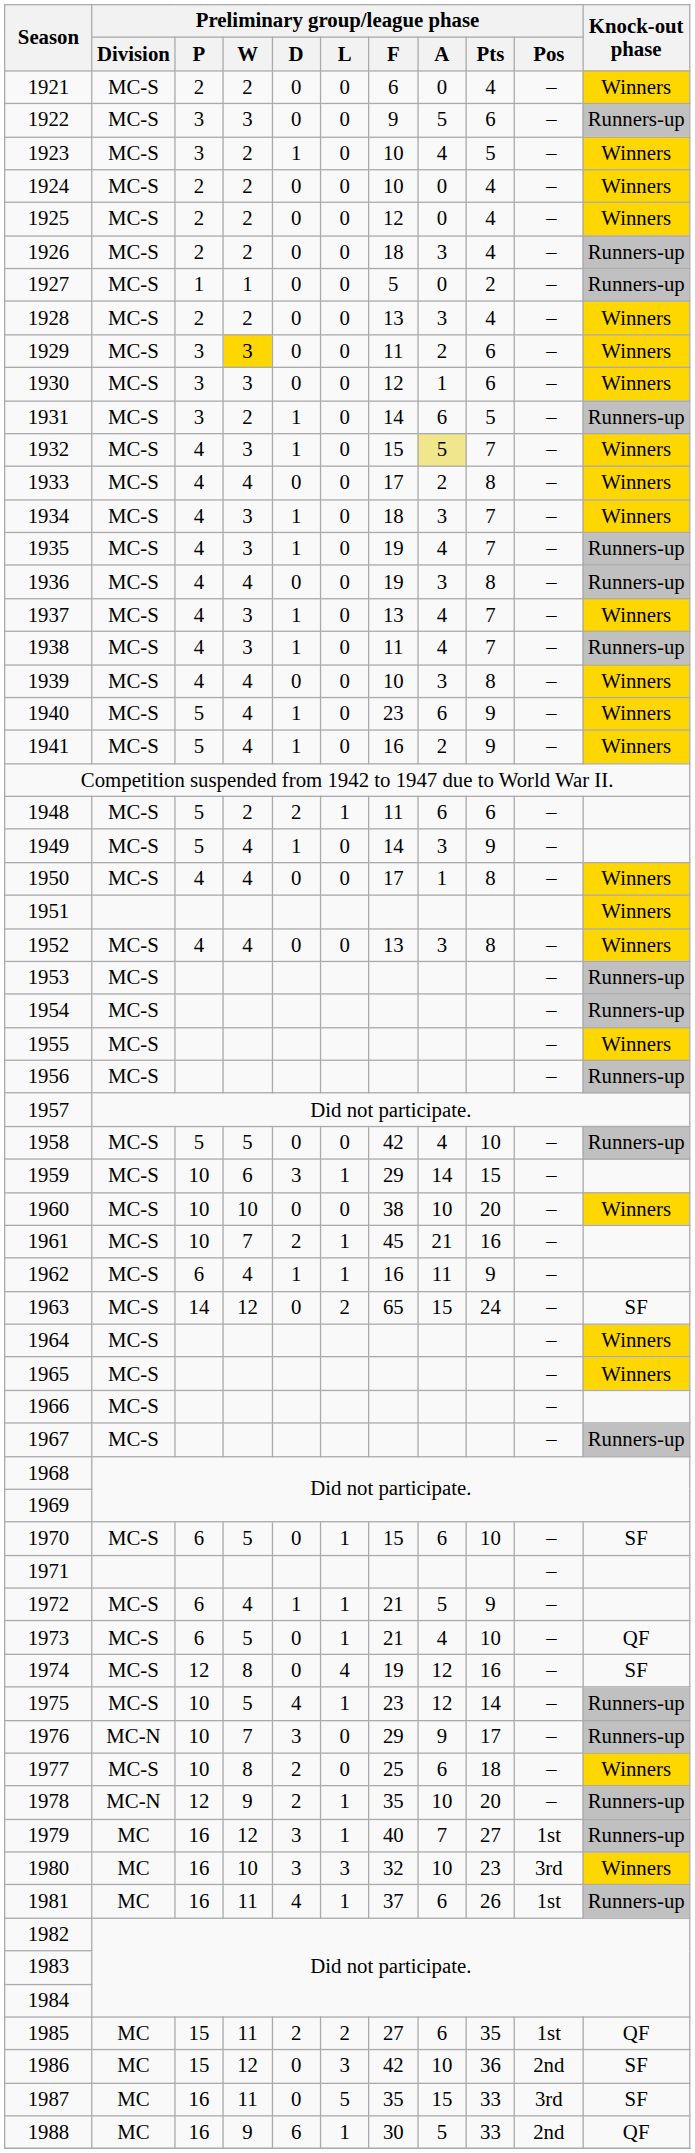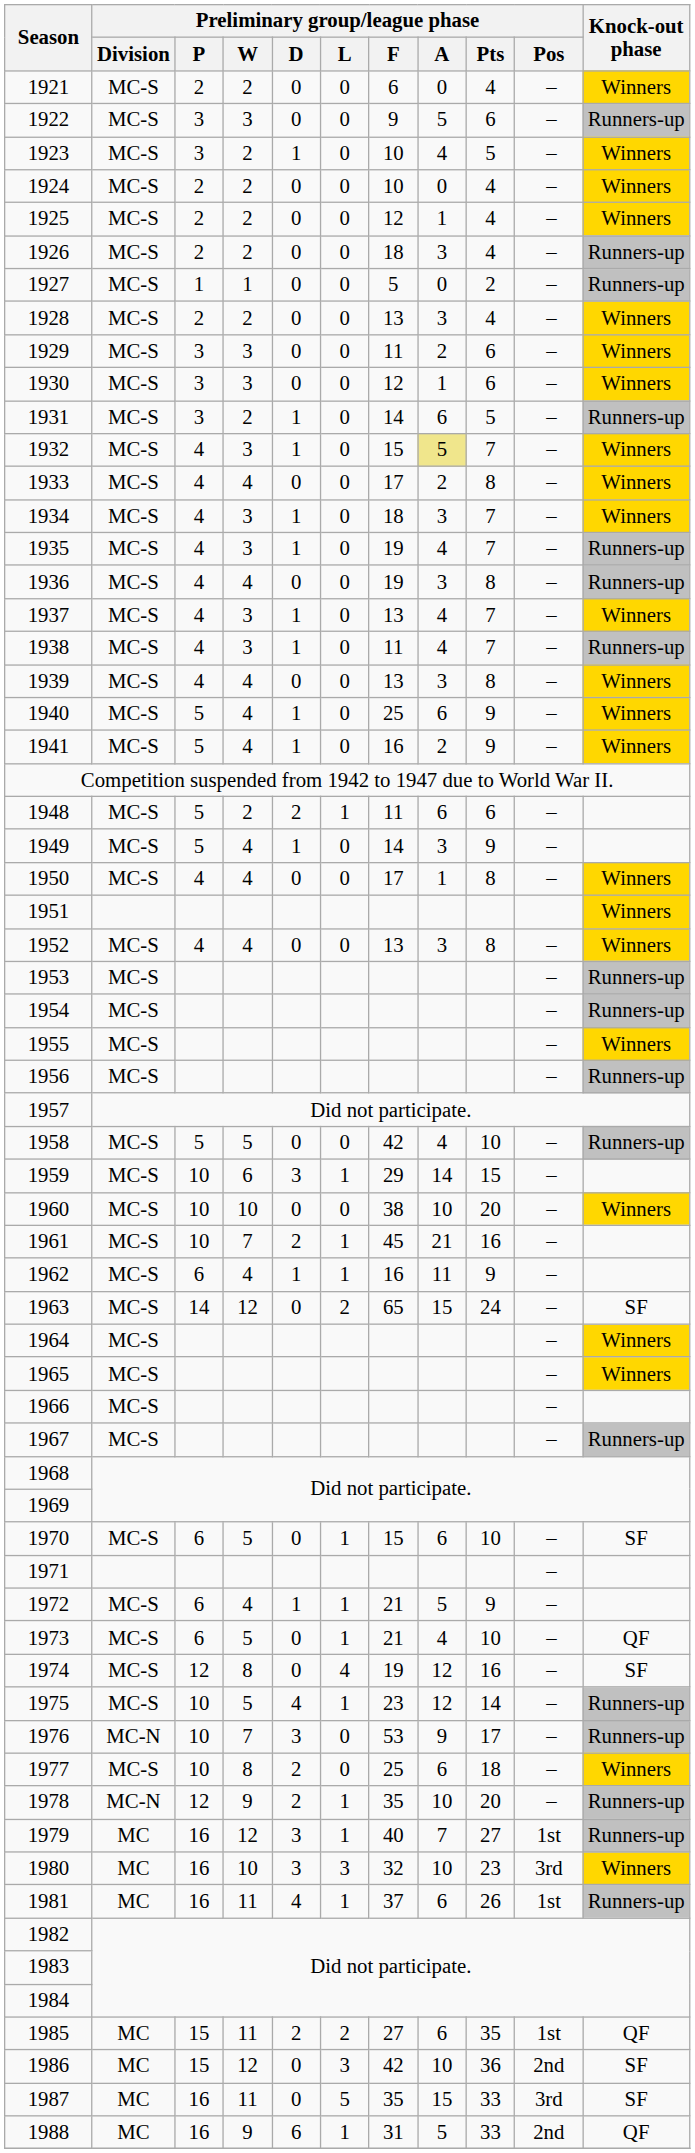 <table class="wikitable" style="text-align: center">
 <tr>
 <th width="60" rowspan=2>Season</th>
 <th colspan=9>Preliminary group/league phase</th>
 <th rowspan=2>Knock-out<br>phase</th>
 </tr>
 <tr>
 <th>Division</th>
 <th width="30" scope="col">P</th>
 <th width="30" scope="col">W</th>
 <th width="30" scope="col">D</th>
 <th width="30" scope="col">L</th>
 <th width="30" scope="col">F</th>
 <th width="30" scope="col">A</th>
 <th width="30" scope="col">Pts</th>
 <th width="45" scope="col">Pos</th>
 </tr>
 <tr>
 <td>1921</td>
 <td>MC-S</td>
 <td>2</td>
 <td>2</td>
 <td>0</td>
 <td>0</td>
 <td>6</td>
 <td>0</td>
 <td>4</td>
 <td> –</td>
 <td bgcolor=gold>Winners</td>
 </tr>
 <tr>
 <td>1922</td>
 <td>MC-S</td>
 <td>3</td>
 <td>3</td>
 <td>0</td>
 <td>0</td>
 <td>9</td>
 <td>5</td>
 <td>6</td>
 <td> –</td>
 <td bgcolor=silver>Runners-up</td>
 </tr>
 <tr>
 <td>1923</td>
 <td>MC-S</td>
 <td>3</td>
 <td>2</td>
 <td>1</td>
 <td>0</td>
 <td>10</td>
 <td>4</td>
 <td>5</td>
 <td> –</td>
 <td bgcolor=gold>Winners</td>
 </tr>
 <tr>
 <td>1924</td>
 <td>MC-S</td>
 <td>2</td>
 <td>2</td>
 <td>0</td>
 <td>0</td>
 <td>10</td>
 <td>0</td>
 <td>4</td>
 <td> –</td>
 <td bgcolor=gold>Winners</td>
 </tr>
 <tr>
 <td>1925</td>
 <td>MC-S</td>
 <td>2</td>
 <td>2</td>
 <td>0</td>
 <td>0</td>
 <td>12</td>
-<td>0</td>
+<td>1</td>
 <td>4</td>
 <td> –</td>
 <td bgcolor=gold>Winners</td>
 </tr>
 <tr>
 <td>1926</td>
 <td>MC-S</td>
 <td>2</td>
 <td>2</td>
 <td>0</td>
 <td>0</td>
 <td>18</td>
 <td>3</td>
 <td>4</td>
 <td> –</td>
 <td bgcolor=silver>Runners-up</td>
 </tr>
 <tr>
 <td>1927</td>
 <td>MC-S</td>
 <td>1</td>
 <td>1</td>
 <td>0</td>
 <td>0</td>
 <td>5</td>
 <td>0</td>
 <td>2</td>
 <td> –</td>
 <td bgcolor=silver>Runners-up</td>
 </tr>
 <tr>
 <td>1928</td>
 <td>MC-S</td>
 <td>2</td>
 <td>2</td>
 <td>0</td>
 <td>0</td>
 <td>13</td>
 <td>3</td>
 <td>4</td>
 <td> –</td>
 <td bgcolor=gold>Winners</td>
 </tr>
 <tr>
 <td>1929</td>
 <td>MC-S</td>
 <td>3</td>
-<td style="background: gold;">3</td>
+<td>3</td>
 <td>0</td>
 <td>0</td>
 <td>11</td>
 <td>2</td>
 <td>6</td>
 <td> –</td>
 <td bgcolor=gold>Winners</td>
 </tr>
 <tr>
 <td>1930</td>
 <td>MC-S</td>
 <td>3</td>
 <td>3</td>
 <td>0</td>
 <td>0</td>
 <td>12</td>
 <td>1</td>
 <td>6</td>
 <td> –</td>
 <td bgcolor=gold>Winners</td>
 </tr>
 <tr>
 <td>1931</td>
 <td>MC-S</td>
 <td>3</td>
 <td>2</td>
 <td>1</td>
 <td>0</td>
 <td>14</td>
 <td>6</td>
 <td>5</td>
 <td> –</td>
 <td bgcolor=silver>Runners-up</td>
 </tr>
 <tr>
 <td>1932</td>
 <td>MC-S</td>
 <td>4</td>
 <td>3</td>
 <td>1</td>
 <td>0</td>
 <td>15</td>
 <td style="background: khaki;">5</td>
 <td>7</td>
 <td> –</td>
 <td bgcolor=gold>Winners</td>
 </tr>
 <tr>
 <td>1933</td>
 <td>MC-S</td>
 <td>4</td>
 <td>4</td>
 <td>0</td>
 <td>0</td>
 <td>17</td>
 <td>2</td>
 <td>8</td>
 <td> –</td>
 <td bgcolor=gold>Winners</td>
 </tr>
 <tr>
 <td>1934</td>
 <td>MC-S</td>
 <td>4</td>
 <td>3</td>
 <td>1</td>
 <td>0</td>
 <td>18</td>
 <td>3</td>
 <td>7</td>
 <td> –</td>
 <td bgcolor=gold>Winners</td>
 </tr>
 <tr>
 <td>1935</td>
 <td>MC-S</td>
 <td>4</td>
 <td>3</td>
 <td>1</td>
 <td>0</td>
 <td>19</td>
 <td>4</td>
 <td>7</td>
 <td> –</td>
 <td bgcolor=silver>Runners-up</td>
 </tr>
 <tr>
 <td>1936</td>
 <td>MC-S</td>
 <td>4</td>
 <td>4</td>
 <td>0</td>
 <td>0</td>
 <td>19</td>
 <td>3</td>
 <td>8</td>
 <td> –</td>
 <td bgcolor=silver>Runners-up</td>
 </tr>
 <tr>
 <td>1937</td>
 <td>MC-S</td>
 <td>4</td>
 <td>3</td>
 <td>1</td>
 <td>0</td>
 <td>13</td>
 <td>4</td>
 <td>7</td>
 <td> –</td>
 <td bgcolor=gold>Winners</td>
 </tr>
 <tr>
 <td>1938</td>
 <td>MC-S</td>
 <td>4</td>
 <td>3</td>
 <td>1</td>
 <td>0</td>
 <td>11</td>
 <td>4</td>
 <td>7</td>
 <td> –</td>
 <td bgcolor=silver>Runners-up</td>
 </tr>
 <tr>
 <td>1939</td>
 <td>MC-S</td>
 <td>4</td>
 <td>4</td>
 <td>0</td>
 <td>0</td>
-<td>10</td>
+<td>13</td>
 <td>3</td>
 <td>8</td>
 <td> –</td>
 <td bgcolor=gold>Winners</td>
 </tr>
 <tr>
 <td>1940</td>
 <td>MC-S</td>
 <td>5</td>
 <td>4</td>
 <td>1</td>
 <td>0</td>
-<td>23</td>
+<td>25</td>
 <td>6</td>
 <td>9</td>
 <td> –</td>
 <td bgcolor=gold>Winners</td>
 </tr>
 <tr>
 <td>1941</td>
 <td>MC-S</td>
 <td>5</td>
 <td>4</td>
 <td>1</td>
 <td>0</td>
 <td>16</td>
 <td>2</td>
 <td>9</td>
 <td> –</td>
 <td bgcolor=gold>Winners</td>
 </tr>
 <tr>
 <td colspan="11">Competition suspended from 1942 to 1947 due to World War II.</td>
 </tr>
 <tr>
 <td>1948</td>
 <td>MC-S</td>
 <td>5</td>
 <td>2</td>
 <td>2</td>
 <td>1</td>
 <td>11</td>
 <td>6</td>
 <td>6</td>
 <td> –</td>
 <td></td>
 </tr>
 <tr>
 <td>1949</td>
 <td>MC-S</td>
 <td>5</td>
 <td>4</td>
 <td>1</td>
 <td>0</td>
 <td>14</td>
 <td>3</td>
 <td>9</td>
 <td> –</td>
 <td></td>
 </tr>
 <tr>
 <td>1950</td>
 <td>MC-S</td>
 <td>4</td>
 <td>4</td>
 <td>0</td>
 <td>0</td>
 <td>17</td>
 <td>1</td>
 <td>8</td>
 <td> –</td>
 <td bgcolor=gold>Winners</td>
 </tr>
 <tr>
 <td>1951</td>
 <td></td>
 <td></td>
 <td></td>
 <td></td>
 <td></td>
 <td></td>
 <td></td>
 <td></td>
 <td></td>
 <td bgcolor=gold>Winners</td>
 </tr>
 <tr>
 <td>1952</td>
 <td>MC-S</td>
 <td>4</td>
 <td>4</td>
 <td>0</td>
 <td>0</td>
 <td>13</td>
 <td>3</td>
 <td>8</td>
 <td> –</td>
 <td bgcolor=gold>Winners</td>
 </tr>
 <tr>
 <td>1953</td>
 <td>MC-S</td>
 <td></td>
 <td></td>
 <td></td>
 <td></td>
 <td></td>
 <td></td>
 <td></td>
 <td> –</td>
 <td bgcolor=silver>Runners-up</td>
 </tr>
 <tr>
 <td>1954</td>
 <td>MC-S</td>
 <td></td>
 <td></td>
 <td></td>
 <td></td>
 <td></td>
 <td></td>
 <td></td>
 <td> –</td>
 <td bgcolor=silver>Runners-up</td>
 </tr>
 <tr>
 <td>1955</td>
 <td>MC-S</td>
 <td></td>
 <td></td>
 <td></td>
 <td></td>
 <td></td>
 <td></td>
 <td></td>
 <td> –</td>
 <td bgcolor=gold>Winners</td>
 </tr>
 <tr>
 <td>1956</td>
 <td>MC-S</td>
 <td></td>
 <td></td>
 <td></td>
 <td></td>
 <td></td>
 <td></td>
 <td></td>
 <td> –</td>
 <td bgcolor=silver>Runners-up</td>
 </tr>
 <tr>
 <td>1957</td>
 <td colspan="10">Did not participate.</td>
 </tr>
 <tr>
 <td>1958</td>
 <td>MC-S</td>
 <td>5</td>
 <td>5</td>
 <td>0</td>
 <td>0</td>
 <td>42</td>
 <td>4</td>
 <td>10</td>
 <td> –</td>
 <td bgcolor=silver>Runners-up</td>
 </tr>
 <tr>
 <td>1959</td>
 <td>MC-S</td>
 <td>10</td>
 <td>6</td>
 <td>3</td>
 <td>1</td>
 <td>29</td>
 <td>14</td>
 <td>15</td>
 <td> –</td>
 <td></td>
 </tr>
 <tr>
 <td>1960</td>
 <td>MC-S</td>
 <td>10</td>
 <td>10</td>
 <td>0</td>
 <td>0</td>
 <td>38</td>
 <td>10</td>
 <td>20</td>
 <td> –</td>
 <td bgcolor=gold>Winners</td>
 </tr>
 <tr>
 <td>1961</td>
 <td>MC-S</td>
 <td>10</td>
 <td>7</td>
 <td>2</td>
 <td>1</td>
 <td>45</td>
 <td>21</td>
 <td>16</td>
 <td> –</td>
 <td></td>
 </tr>
 <tr>
 <td>1962</td>
 <td>MC-S</td>
 <td>6</td>
 <td>4</td>
 <td>1</td>
 <td>1</td>
 <td>16</td>
 <td>11</td>
 <td>9</td>
 <td> –</td>
 <td></td>
 </tr>
 <tr>
 <td>1963</td>
 <td>MC-S</td>
 <td>14</td>
 <td>12</td>
 <td>0</td>
 <td>2</td>
 <td>65</td>
 <td>15</td>
 <td>24</td>
 <td> –</td>
 <td>SF</td>
 </tr>
 <tr>
 <td>1964</td>
 <td>MC-S</td>
 <td></td>
 <td></td>
 <td></td>
 <td></td>
 <td></td>
 <td></td>
 <td></td>
 <td> –</td>
 <td bgcolor=gold>Winners</td>
 </tr>
 <tr>
 <td>1965</td>
 <td>MC-S</td>
 <td></td>
 <td></td>
 <td></td>
 <td></td>
 <td></td>
 <td></td>
 <td></td>
 <td> –</td>
 <td bgcolor=gold>Winners</td>
 </tr>
 <tr>
 <td>1966</td>
 <td>MC-S</td>
 <td></td>
 <td></td>
 <td></td>
 <td></td>
 <td></td>
 <td></td>
 <td></td>
 <td> –</td>
 <td></td>
 </tr>
 <tr>
 <td>1967</td>
 <td>MC-S</td>
 <td></td>
 <td></td>
 <td></td>
 <td></td>
 <td></td>
 <td></td>
 <td></td>
 <td> –</td>
 <td bgcolor=silver>Runners-up</td>
 </tr>
 <tr>
 <td>1968</td>
 <td rowspan="2" colspan="10">Did not participate.</td>
 </tr>
 <tr>
 <td>1969</td>
 </tr>
 <tr>
 <td>1970</td>
 <td>MC-S</td>
 <td>6</td>
 <td>5</td>
 <td>0</td>
 <td>1</td>
 <td>15</td>
 <td>6</td>
 <td>10</td>
 <td> –</td>
 <td>SF</td>
 </tr>
 <tr>
 <td>1971</td>
 <td></td>
 <td></td>
 <td></td>
 <td></td>
 <td></td>
 <td></td>
 <td></td>
 <td></td>
 <td> –</td>
 <td></td>
 </tr>
 <tr>
 <td>1972</td>
 <td>MC-S</td>
 <td>6</td>
 <td>4</td>
 <td>1</td>
 <td>1</td>
 <td>21</td>
 <td>5</td>
 <td>9</td>
 <td> –</td>
 <td></td>
 </tr>
 <tr>
 <td>1973</td>
 <td>MC-S</td>
 <td>6</td>
 <td>5</td>
 <td>0</td>
 <td>1</td>
 <td>21</td>
 <td>4</td>
 <td>10</td>
 <td> –</td>
 <td>QF</td>
 </tr>
 <tr>
 <td>1974</td>
 <td>MC-S</td>
 <td>12</td>
 <td>8</td>
 <td>0</td>
 <td>4</td>
 <td>19</td>
 <td>12</td>
 <td>16</td>
 <td> –</td>
 <td>SF</td>
 </tr>
 <tr>
 <td>1975</td>
 <td>MC-S</td>
 <td>10</td>
 <td>5</td>
 <td>4</td>
 <td>1</td>
 <td>23</td>
 <td>12</td>
 <td>14</td>
 <td> –</td>
 <td bgcolor=silver>Runners-up</td>
 </tr>
 <tr>
 <td>1976</td>
 <td>MC-N</td>
 <td>10</td>
 <td>7</td>
 <td>3</td>
 <td>0</td>
-<td>29</td>
+<td>53</td>
 <td>9</td>
 <td>17</td>
 <td> –</td>
 <td bgcolor=silver>Runners-up</td>
 </tr>
 <tr>
 <td>1977</td>
 <td>MC-S</td>
 <td>10</td>
 <td>8</td>
 <td>2</td>
 <td>0</td>
 <td>25</td>
 <td>6</td>
 <td>18</td>
 <td> –</td>
 <td bgcolor=gold>Winners</td>
 </tr>
 <tr>
 <td>1978</td>
 <td>MC-N</td>
 <td>12</td>
 <td>9</td>
 <td>2</td>
 <td>1</td>
 <td>35</td>
 <td>10</td>
 <td>20</td>
 <td> –</td>
 <td bgcolor=silver>Runners-up</td>
 </tr>
 <tr>
 <td>1979</td>
 <td>MC</td>
 <td>16</td>
 <td>12</td>
 <td>3</td>
 <td>1</td>
 <td>40</td>
 <td>7</td>
 <td>27</td>
 <td>1st</td>
 <td bgcolor=silver>Runners-up</td>
 </tr>
 <tr>
 <td>1980</td>
 <td>MC</td>
 <td>16</td>
 <td>10</td>
 <td>3</td>
 <td>3</td>
 <td>32</td>
 <td>10</td>
 <td>23</td>
 <td>3rd</td>
 <td bgcolor=gold>Winners</td>
 </tr>
 <tr>
 <td>1981</td>
 <td>MC</td>
 <td>16</td>
 <td>11</td>
 <td>4</td>
 <td>1</td>
 <td>37</td>
 <td>6</td>
 <td>26</td>
 <td>1st</td>
 <td bgcolor=silver>Runners-up</td>
 </tr>
 <tr>
 <td>1982</td>
 <td rowspan="3" colspan="10">Did not participate.</td>
 </tr>
 <tr>
 <td>1983</td>
 </tr>
 <tr>
 <td>1984</td>
 </tr>
 <tr>
 <td>1985</td>
 <td>MC</td>
 <td>15</td>
 <td>11</td>
 <td>2</td>
 <td>2</td>
 <td>27</td>
 <td>6</td>
 <td>35</td>
 <td>1st</td>
 <td>QF</td>
 </tr>
 <tr>
 <td>1986</td>
 <td>MC</td>
 <td>15</td>
 <td>12</td>
 <td>0</td>
 <td>3</td>
 <td>42</td>
 <td>10</td>
 <td>36</td>
 <td>2nd</td>
 <td>SF</td>
 </tr>
 <tr>
 <td>1987</td>
 <td>MC</td>
 <td>16</td>
 <td>11</td>
 <td>0</td>
 <td>5</td>
 <td>35</td>
 <td>15</td>
 <td>33</td>
 <td>3rd</td>
 <td>SF</td>
 </tr>
 <tr>
 <td>1988</td>
 <td>MC</td>
 <td>16</td>
 <td>9</td>
 <td>6</td>
 <td>1</td>
-<td>30</td>
+<td>31</td>
 <td>5</td>
 <td>33</td>
 <td>2nd</td>
 <td>QF</td>
 </tr>
 <tr>
 </tr>
 </table>
